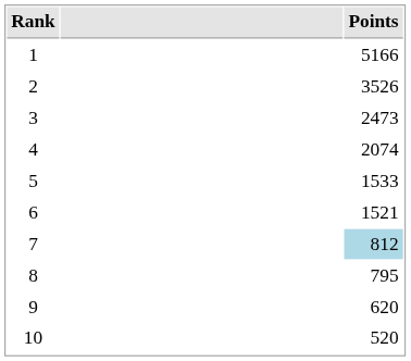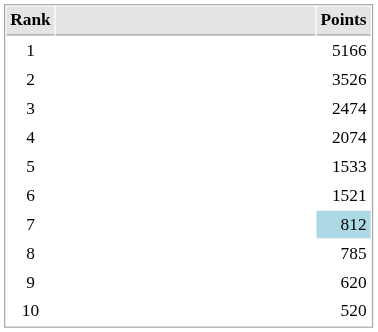 <table cellspacing="1" cellpadding="3" style="border:1px solid #AAAAAA;font-size:86%">
 <tr style="background-color: #E4E4E4;">
 <th style="border-bottom:1px solid #AAAAAA" width=10>Rank</th>
 <th style="border-bottom:1px solid #AAAAAA" width=200></th>
 <th style="border-bottom:1px solid #AAAAAA" width=20 align=right>Points</th>
 </tr>
 <tr>
 <td align="center">1</td>
 <td><strong></strong></td>
 <td align=right>5166</td>
 </tr>
 <tr>
 <td align="center">2</td>
 <td></td>
 <td align=right>3526</td>
 </tr>
 <tr>
 <td align="center">3</td>
 <td></td>
-<td align=right>2473</td>
+<td align=right>2474</td>
 </tr>
 <tr>
 <td align="center">4</td>
 <td></td>
 <td align=right>2074</td>
 </tr>
 <tr>
 <td align="center">5</td>
 <td></td>
 <td align=right>1533</td>
 </tr>
 <tr>
 <td align="center">6</td>
 <td></td>
 <td align=right>1521</td>
 </tr>
 <tr>
 <td align="center">7</td>
 <td></td>
 <td align=right style="background: lightblue;">812</td>
 </tr>
 <tr>
 <td align="center">8</td>
 <td></td>
-<td align=right>795</td>
+<td align=right>785</td>
 </tr>
 <tr>
 <td align="center">9</td>
 <td></td>
 <td align=right>620</td>
 </tr>
 <tr>
 <td align="center">10</td>
 <td></td>
 <td align=right>520</td>
 </tr>
 </table>
